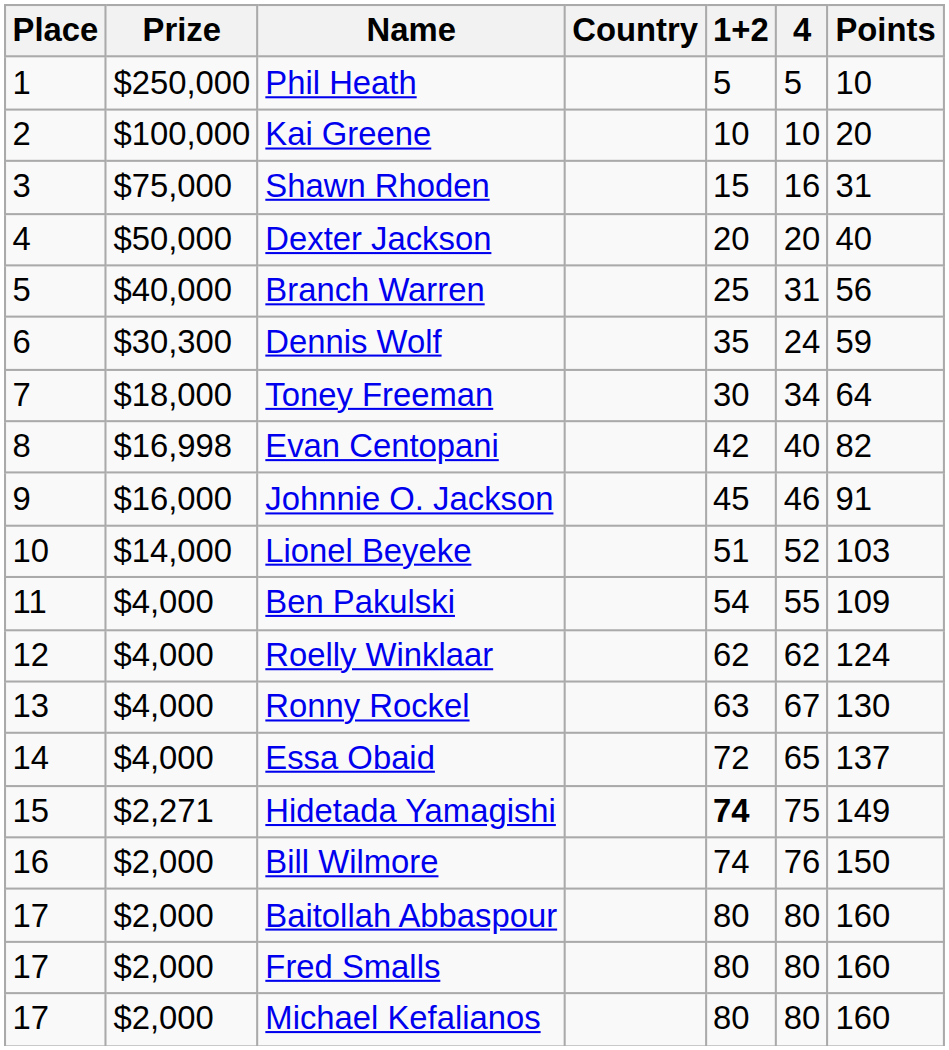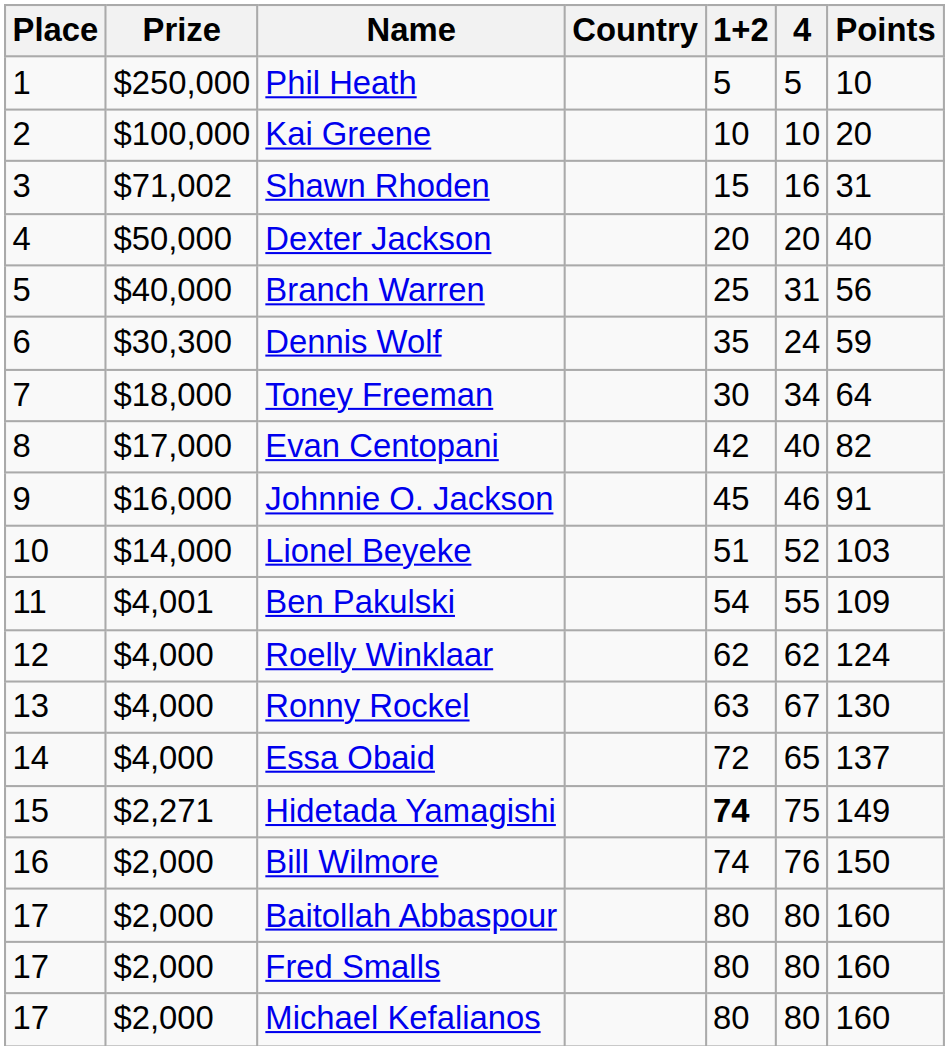 <table class="wikitable">
 <tr>
 <th>Place</th>
 <th>Prize</th>
 <th>Name</th>
 <th>Country</th>
 <th>1+2</th>
 <th>4</th>
 <th>Points</th>
 </tr>
 <tr>
 <td>1</td>
 <td>$250,000</td>
 <td><a href='#'>Phil Heath</a></td>
 <td></td>
 <td>5</td>
 <td>5</td>
 <td>10</td>
 </tr>
 <tr>
 <td>2</td>
 <td>$100,000</td>
 <td><a href='#'>Kai Greene</a></td>
 <td></td>
 <td>10</td>
 <td>10</td>
 <td>20</td>
 </tr>
 <tr>
 <td>3</td>
-<td>$75,000</td>
+<td>$71,002</td>
 <td><a href='#'>Shawn Rhoden</a></td>
 <td></td>
 <td>15</td>
 <td>16</td>
 <td>31</td>
 </tr>
 <tr>
 <td>4</td>
 <td>$50,000</td>
 <td><a href='#'>Dexter Jackson</a></td>
 <td></td>
 <td>20</td>
 <td>20</td>
 <td>40</td>
 </tr>
 <tr>
 <td>5</td>
 <td>$40,000</td>
 <td><a href='#'>Branch Warren</a></td>
 <td></td>
 <td>25</td>
 <td>31</td>
 <td>56</td>
 </tr>
 <tr>
 <td>6</td>
 <td>$30,300</td>
 <td><a href='#'>Dennis Wolf</a></td>
 <td></td>
 <td>35</td>
 <td>24</td>
 <td>59</td>
 </tr>
 <tr>
 <td>7</td>
 <td>$18,000</td>
 <td><a href='#'>Toney Freeman</a></td>
 <td></td>
 <td>30</td>
 <td>34</td>
 <td>64</td>
 </tr>
 <tr>
 <td>8</td>
-<td>$16,998</td>
+<td>$17,000</td>
 <td><a href='#'>Evan Centopani</a></td>
 <td></td>
 <td>42</td>
 <td>40</td>
 <td>82</td>
 </tr>
 <tr>
 <td>9</td>
 <td>$16,000</td>
 <td><a href='#'>Johnnie O. Jackson</a></td>
 <td></td>
 <td>45</td>
 <td>46</td>
 <td>91</td>
 </tr>
 <tr>
 <td>10</td>
 <td>$14,000</td>
 <td><a href='#'>Lionel Beyeke</a></td>
 <td></td>
 <td>51</td>
 <td>52</td>
 <td>103</td>
 </tr>
 <tr>
 <td>11</td>
-<td>$4,000</td>
+<td>$4,001</td>
 <td><a href='#'>Ben Pakulski</a></td>
 <td></td>
 <td>54</td>
 <td>55</td>
 <td>109</td>
 </tr>
 <tr>
 <td>12</td>
 <td>$4,000</td>
 <td><a href='#'>Roelly Winklaar</a></td>
 <td></td>
 <td>62</td>
 <td>62</td>
 <td>124</td>
 </tr>
 <tr>
 <td>13</td>
 <td>$4,000</td>
 <td><a href='#'>Ronny Rockel</a></td>
 <td></td>
 <td>63</td>
 <td>67</td>
 <td>130</td>
 </tr>
 <tr>
 <td>14</td>
 <td>$4,000</td>
 <td><a href='#'>Essa Obaid</a></td>
 <td></td>
 <td>72</td>
 <td>65</td>
 <td>137</td>
 </tr>
 <tr>
 <td>15</td>
 <td>$2,271</td>
 <td><a href='#'>Hidetada Yamagishi</a></td>
 <td></td>
 <td><strong>74</strong></td>
 <td>75</td>
 <td>149</td>
 </tr>
 <tr>
 <td>16</td>
 <td>$2,000</td>
 <td><a href='#'>Bill Wilmore</a></td>
 <td></td>
 <td>74</td>
 <td>76</td>
 <td>150</td>
 </tr>
 <tr>
 <td>17</td>
 <td>$2,000</td>
 <td><a href='#'>Baitollah Abbaspour</a></td>
 <td></td>
 <td>80</td>
 <td>80</td>
 <td>160</td>
 </tr>
 <tr>
 <td>17</td>
 <td>$2,000</td>
 <td><a href='#'>Fred Smalls</a></td>
 <td></td>
 <td>80</td>
 <td>80</td>
 <td>160</td>
 </tr>
 <tr>
 <td>17</td>
 <td>$2,000</td>
 <td><a href='#'>Michael Kefalianos</a></td>
 <td></td>
 <td>80</td>
 <td>80</td>
 <td>160</td>
 </tr>
 </table>
